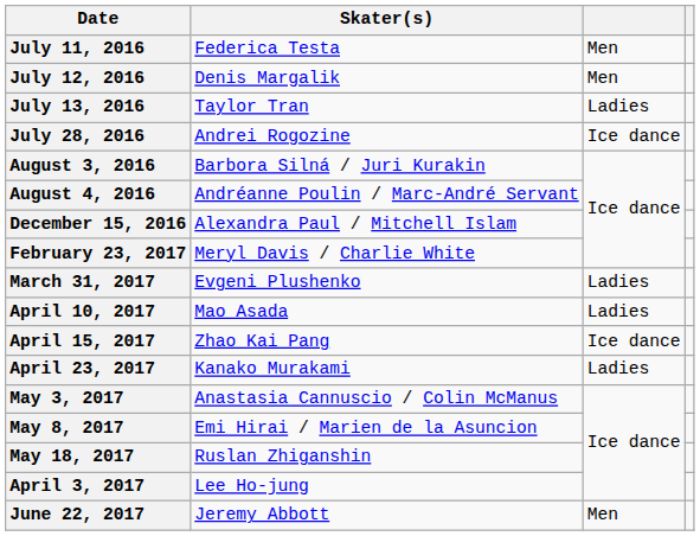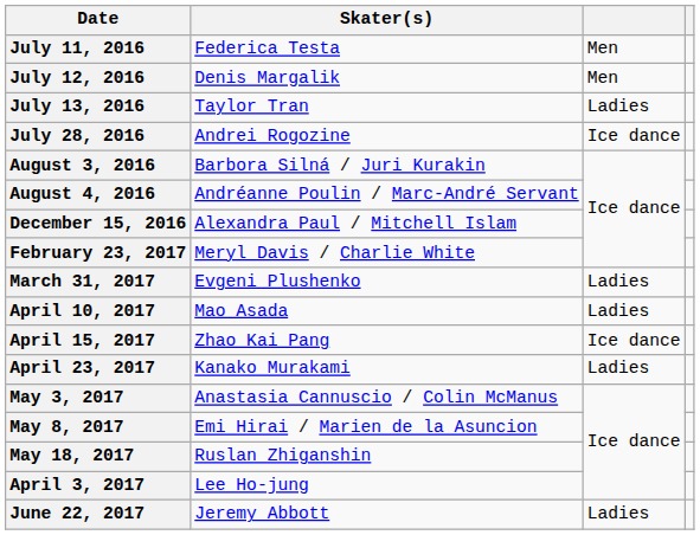 <table class="wikitable unsortable" style="text-align:left; font-size:90%">
 <tr>
 <th scope="col">Date</th>
 <th scope="col">Skater(s)</th>
 <th scope="col"></th>
 <th scope="col"></th>
 </tr>
 <tr>
 <th scope="row" style="text-align:left">July 11, 2016</th>
 <td> <a href='#'>Federica Testa</a></td>
 <td>Men</td>
 <td></td>
 </tr>
 <tr>
 <th scope="row" style="text-align:left">July 12, 2016</th>
 <td> <a href='#'>Denis Margalik</a></td>
 <td>Men</td>
 <td></td>
 </tr>
 <tr>
 <th scope="row" style="text-align:left">July 13, 2016</th>
 <td> <a href='#'>Taylor Tran</a></td>
 <td>Ladies</td>
 <td></td>
 </tr>
 <tr>
 <th scope="row" style="text-align:left">July 28, 2016</th>
 <td> <a href='#'>Andrei Rogozine</a></td>
 <td>Ice dance</td>
 <td></td>
 </tr>
 <tr>
 <th scope="row" style="text-align:left">August 3, 2016</th>
 <td> <a href='#'>Barbora Silná</a> / <a href='#'>Juri Kurakin</a></td>
 <td rowspan="4">Ice dance</td>
 <td></td>
 </tr>
 <tr>
 <th scope="row" style="text-align:left">August 4, 2016</th>
 <td> <a href='#'>Andréanne Poulin</a> / <a href='#'>Marc-André Servant</a></td>
 <td></td>
 </tr>
 <tr>
 <th scope="row" style="text-align:left">December 15, 2016</th>
 <td> <a href='#'>Alexandra Paul</a> / <a href='#'>Mitchell Islam</a></td>
 <td></td>
 </tr>
 <tr>
 <th scope="row" style="text-align:left">February 23, 2017</th>
 <td> <a href='#'>Meryl Davis</a> / <a href='#'>Charlie White</a></td>
 <td></td>
 </tr>
 <tr>
 <th scope="row" style="text-align:left">March 31, 2017</th>
 <td> <a href='#'>Evgeni Plushenko</a></td>
 <td>Ladies</td>
 <td></td>
 </tr>
 <tr>
 <th scope="row" style="text-align:left">April 10, 2017</th>
 <td> <a href='#'>Mao Asada</a></td>
 <td>Ladies</td>
 <td></td>
 </tr>
 <tr>
 <th scope="row" style="text-align:left">April 15, 2017</th>
 <td> <a href='#'>Zhao Kai Pang</a></td>
 <td>Ice dance</td>
 <td></td>
 </tr>
 <tr>
 <th scope="row" style="text-align:left">April 23, 2017</th>
 <td> <a href='#'>Kanako Murakami</a></td>
 <td>Ladies</td>
 <td></td>
 </tr>
 <tr>
 <th scope="row" style="text-align:left">May 3, 2017</th>
 <td> <a href='#'>Anastasia Cannuscio</a> / <a href='#'>Colin McManus</a></td>
 <td rowspan="4">Ice dance</td>
 <td></td>
 </tr>
 <tr>
 <th scope="row" style="text-align:left">May 8, 2017</th>
 <td> <a href='#'>Emi Hirai</a> / <a href='#'>Marien de la Asuncion</a></td>
 <td></td>
 </tr>
 <tr>
 <th scope="row" style="text-align:left">May 18, 2017</th>
 <td> <a href='#'>Ruslan Zhiganshin</a></td>
 <td></td>
 </tr>
 <tr>
 <th scope="row" style="text-align:left">April 3, 2017</th>
 <td> <a href='#'>Lee Ho-jung</a></td>
 <td></td>
 </tr>
 <tr>
 <th scope="row" style="text-align:left">June 22, 2017</th>
 <td> <a href='#'>Jeremy Abbott</a></td>
-<td>Men</td>
+<td>Ladies</td>
 <td></td>
 </tr>
 </table>
